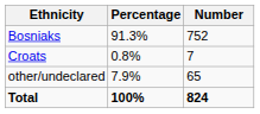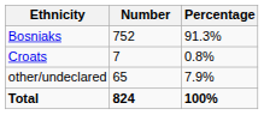 <table class="wikitable">
 <tr>
 <th width="100px">Ethnicity</th>
+<th width="80px">Number</th>
 <th width="80px">Percentage</th>
-<th width="80px">Number</th>
 </tr>
 <tr>
 <td><a href='#'>Bosniaks</a></td>
+<td>752</td>
 <td>91.3%</td>
-<td>752</td>
 </tr>
 <tr>
 <td><a href='#'>Croats</a></td>
+<td>7</td>
 <td>0.8%</td>
-<td>7</td>
 </tr>
 <tr>
 <td>other/undeclared</td>
+<td>65</td>
 <td>7.9%</td>
-<td>65</td>
 </tr>
 <tr>
 <td><strong>Total</strong></td>
+<td><strong>824</strong></td>
 <td><strong>100%</strong></td>
-<td><strong>824</strong></td>
 </tr>
 </table>
